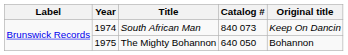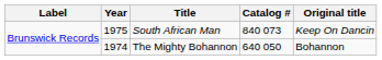 <table class=wikitable>
 <tr>
 <th>Label</th>
 <th>Year</th>
 <th>Title</th>
 <th>Catalog #</th>
 <th>Original title</th>
 </tr>
 <tr>
 <td rowspan=2><a href='#'>Brunswick Records</a></td>
-<td>1974</td>
+<td>1975</td>
 <td><em>South African Man</em></td>
 <td>840 073</td>
 <td><em>Keep On Dancin<strong></td>
 </tr>
 <tr>
-<td>1975</td>
+<td>1974</td>
 <td></em>The Mighty Bohannon<em></td>
 <td>640 050</td>
 <td></em>Bohannon<em></td>
 </tr>
 </table>
